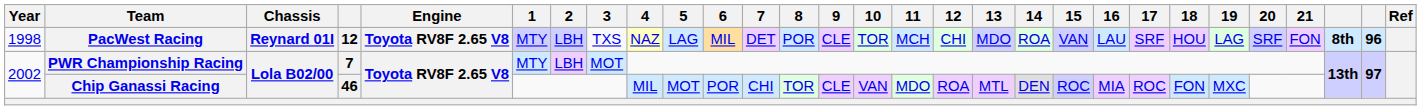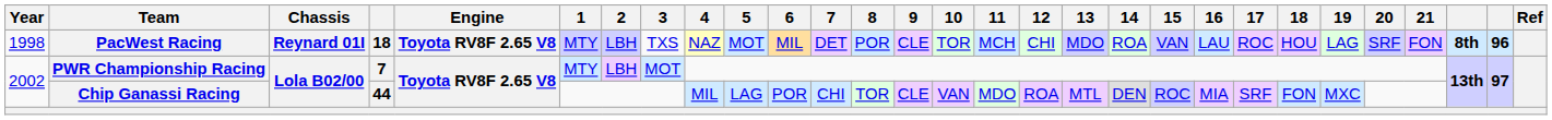 <table class="wikitable" style="text-align:center; font-size:85%">
 <tr>
 <th scope="col">Year</th>
 <th scope="col">Team</th>
 <th scope="col">Chassis</th>
 <th scope="col"></th>
 <th scope="col">Engine</th>
 <th scope="col">1</th>
 <th scope="col">2</th>
 <th scope="col">3</th>
 <th scope="col">4</th>
 <th scope="col">5</th>
 <th scope="col">6</th>
 <th scope="col">7</th>
 <th scope="col">8</th>
 <th scope="col">9</th>
 <th scope="col">10</th>
 <th scope="col">11</th>
 <th scope="col">12</th>
 <th scope="col">13</th>
 <th scope="col">14</th>
 <th scope="col">15</th>
 <th scope="col">16</th>
 <th scope="col">17</th>
 <th scope="col">18</th>
 <th scope="col">19</th>
 <th scope="col">20</th>
 <th scope="col">21</th>
 <th scope="col"></th>
 <th scope="col"></th>
 <th scope="col">Ref</th>
 </tr>
 <tr>
 <td><a href='#'>1998</a></td>
 <th nowrap><a href='#'>PacWest Racing</a></th>
 <th nowrap><a href='#'>Reynard 01I</a></th>
-<th>12</th>
+<th>18</th>
 <th nowrap><a href='#'>Toyota</a> RV8F 2.65 <a href='#'>V8</a></th>
 <td style="background:#CFCFFF;"><a href='#'>MTY</a><br></td>
 <td style="background:#CFCFFF;"><a href='#'>LBH</a><br></td>
 <td><a href='#'>TXS</a><br></td>
 <td style="background:#FFFFBF;"><a href='#'>NAZ</a><br></td>
-<td style="background:#CFEAFF;"><a href='#'>LAG</a><br></td>
+<td style="background:#CFEAFF;"><a href='#'>MOT</a><br></td>
 <td style="background:#FFDF9F;"><a href='#'>MIL</a><br></td>
 <td style="background:#EFCFFF;"><a href='#'>DET</a><br></td>
 <td style="background:#CFEAFF;"><a href='#'>POR</a><br></td>
 <td style="background:#EFCFFF;"><a href='#'>CLE</a><br></td>
 <td style="background:#DFFFDF;"><a href='#'>TOR</a><br></td>
 <td style="background:#CFEAFF;"><a href='#'>MCH</a><br></td>
 <td style="background:#DFFFDF;"><a href='#'>CHI</a><br></td>
 <td style="background:#CFCFFF;"><a href='#'>MDO</a><br></td>
 <td style="background:#DFFFDF;"><a href='#'>ROA</a><br></td>
 <td style="background:#CFCFFF;"><a href='#'>VAN</a><br></td>
 <td style="background:#CFEAFF;"><a href='#'>LAU</a><br></td>
-<td style="background:#EFCFFF;"><a href='#'>SRF</a><br></td>
+<td style="background:#EFCFFF;"><a href='#'>ROC</a><br></td>
 <td style="background:#EFCFFF;"><a href='#'>HOU</a><br></td>
 <td style="background:#DFFFDF;"><a href='#'>LAG</a><br></td>
 <td style="background:#CFCFFF;"><a href='#'>SRF</a><br></td>
 <td style="background:#EFCFFF;"><a href='#'>FON</a><br></td>
 <th style="background:#CFEAFF;">8th</th>
 <th style="background:#CFEAFF;">96</th>
 <th></th>
 </tr>
 <tr>
 <td rowspan=2><a href='#'>2002</a></td>
 <th nowrap><a href='#'>PWR Championship Racing</a></th>
 <th rowspan=2 nowrap><a href='#'>Lola B02/00</a></th>
 <th>7</th>
 <th rowspan=2 nowrap><a href='#'>Toyota</a> RV8F 2.65 <a href='#'>V8</a></th>
 <td style="background:#CFEAFF;"><a href='#'>MTY</a><br></td>
 <td style="background:#EFCFFF;"><a href='#'>LBH</a><br></td>
 <td style="background:#CFEAFF;"><a href='#'>MOT</a><br></td>
 <td colspan=18></td>
 <th rowspan=2 style="background:#CFCFFF;">13th</th>
 <th rowspan=2 style="background:#CFCFFF;">97</th>
 <th rowspan=2></th>
 </tr>
 <tr>
 <th nowrap><a href='#'>Chip Ganassi Racing</a></th>
-<th>46</th>
+<th>44</th>
 <td colspan=3></td>
 <td style="background:#CFEAFF;"><a href='#'>MIL</a><br></td>
-<td style="background:#CFEAFF;"><a href='#'>MOT</a><br></td>
+<td style="background:#CFEAFF;"><a href='#'>LAG</a><br></td>
 <td style="background:#CFEAFF;"><a href='#'>POR</a><br></td>
 <td style="background:#CFEAFF;"><a href='#'>CHI</a><br></td>
 <td style="background:#DFFFDF;"><a href='#'>TOR</a><br></td>
 <td style="background:#EFCFFF;"><a href='#'>CLE</a><br></td>
 <td style="background:#EFCFFF;"><a href='#'>VAN</a><br></td>
 <td style="background:#DFFFDF;"><a href='#'>MDO</a><br></td>
 <td style="background:#EFCFFF;"><a href='#'>ROA</a><br></td>
 <td style="background:#EFCFFF;"><a href='#'>MTL</a><br></td>
 <td style="background:#DFDFDF;"><a href='#'>DEN</a><br></td>
 <td style="background:#CFCFFF;"><a href='#'>ROC</a><br></td>
 <td style="background:#EFCFFF;"><a href='#'>MIA</a><br></td>
-<td style="background:#EFCFFF;"><a href='#'>ROC</a><br></td>
+<td style="background:#EFCFFF;"><a href='#'>SRF</a><br></td>
 <td style="background:#CFEAFF;"><a href='#'>FON</a><br></td>
 <td style="background:#CFEAFF;"><a href='#'>MXC</a><br></td>
 <td colspan=2></td>
 </tr>
 <tr>
 <th colspan="29"></th>
 </tr>
 </table>
